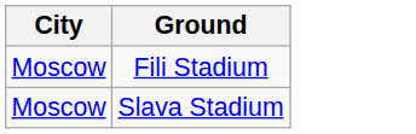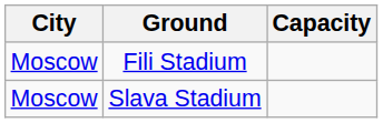 <table class="wikitable sortable" style="text-align: center;">
 <tr>
 <th>City</th>
 <th>Ground</th>
+<th>Capacity</th>
 </tr>
 <tr>
 <td><a href='#'>Moscow</a></td>
 <td><a href='#'>Fili Stadium</a></td>
+<td></td>
 </tr>
 <tr>
 <td><a href='#'>Moscow</a></td>
 <td><a href='#'>Slava Stadium</a></td>
+<td></td>
 </tr>
 </table>
